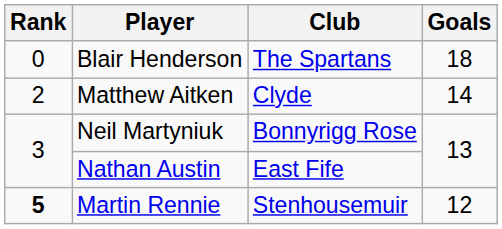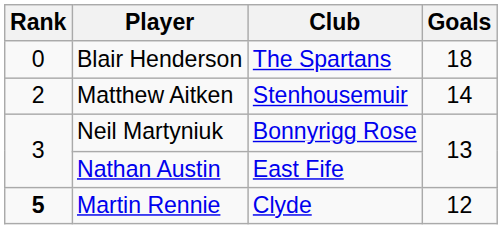 <table class="wikitable" style="text-align:center">
 <tr>
 <th>Rank</th>
 <th>Player</th>
 <th>Club</th>
 <th>Goals</th>
 </tr>
 <tr>
 <td>0</td>
 <td align="left"> Blair Henderson</td>
 <td align="left"><a href='#'>The Spartans</a></td>
 <td>18</td>
 </tr>
 <tr>
 <td>2</td>
 <td align="left"> Matthew Aitken</td>
-<td align="left"><a href='#'>Clyde</a></td>
+<td align="left"><a href='#'>Stenhousemuir</a></td>
 <td>14</td>
 </tr>
 <tr>
 <td rowspan="2">3</td>
 <td align="left"> Neil Martyniuk</td>
 <td align="left"><a href='#'>Bonnyrigg Rose</a></td>
 <td rowspan="2">13</td>
 </tr>
 <tr>
 <td align="left"> <a href='#'>Nathan Austin</a></td>
 <td align="left"><a href='#'>East Fife</a></td>
 </tr>
 <tr>
 <td><strong>5</strong></td>
 <td align="left"> <a href='#'>Martin Rennie</a></td>
-<td align="left"><a href='#'>Stenhousemuir</a></td>
+<td align="left"><a href='#'>Clyde</a></td>
 <td>12</td>
 </tr>
 </table>
